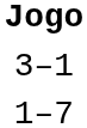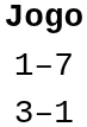 <table>
 <tr>
 <th width=125></th>
 <th width=auto>Jogo</th>
 <th width=125></th>
 </tr>
 <tr>
+<td align=right></td>
+<td align=center>1–7</td>
+<td align=left><strong></strong></td>
+</tr>
+<tr>
 <td align=right><strong></strong></td>
 <td align=center>3–1</td>
 <td align=left></td>
 </tr>
-<tr>
-<td align=right></td>
-<td align=center>1–7</td>
-<td align=left><strong></strong></td>
-</tr>
 </table>
